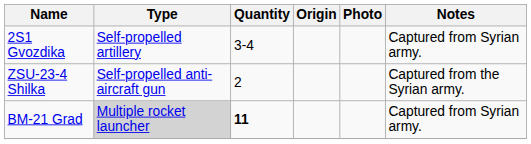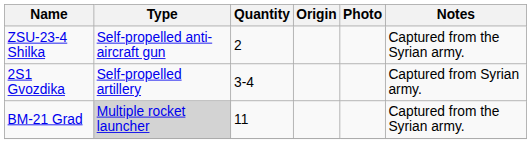 <table class="wikitable sortable" id="tableTempleWikiAl">
 <tr>
 <th>Name</th>
 <th>Type</th>
 <th>Quantity</th>
 <th>Origin</th>
 <th>Photo</th>
 <th>Notes</th>
 </tr>
 <tr>
+<td><a href='#'>ZSU-23-4 Shilka</a></td>
+<td><a href='#'>Self-propelled anti-aircraft gun</a></td>
+<td>2</td>
+<td></td>
+<td></td>
+<td>Captured from the Syrian army.</td>
+</tr>
+<tr>
 <td><a href='#'>2S1 Gvozdika</a></td>
 <td><a href='#'>Self-propelled artillery</a></td>
 <td>3-4</td>
 <td></td>
 <td></td>
 <td>Captured from Syrian army.</td>
 </tr>
 <tr>
-<td><a href='#'>ZSU-23-4 Shilka</a></td>
-<td><a href='#'>Self-propelled anti-aircraft gun</a></td>
-<td>2</td>
+<td><a href='#'>BM-21 Grad</a></td>
+<td style="background: lightgrey;"><a href='#'>Multiple rocket launcher</a></td>
+<td>11</td>
 <td></td>
 <td></td>
 <td>Captured from the Syrian army.</td>
-</tr>
-<tr>
-<td><a href='#'>BM-21 Grad</a></td>
-<td style="background: lightgrey;"><a href='#'>Multiple rocket launcher</a></td>
-<td><strong>11</strong></td>
-<td></td>
-<td></td>
-<td>Captured from Syrian army.</td>
 </tr>
 <tr>
 </tr>
 <tr>
 </tr>
 </table>
